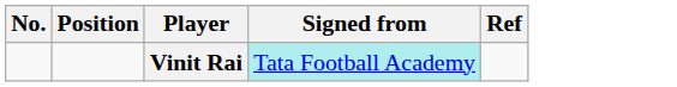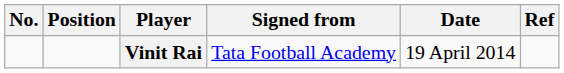 <table class="wikitable plainrowheaders" style="text-align:center; text-align:left">
 <tr>
 <th>No.</th>
 <th scope="col">Position</th>
 <th scope="col">Player</th>
 <th scope="col">Signed from</th>
+<th scope="col">Date</th>
 <th scope="col">Ref</th>
 </tr>
 <tr>
 <td></td>
 <td></td>
 <th scope="row"> Vinit Rai</th>
-<td style="background: paleturquoise;"> <a href='#'>Tata Football Academy</a></td>
+<td> <a href='#'>Tata Football Academy</a></td>
+<td>19 April 2014</td>
 <td></td>
 </tr>
 </table>
